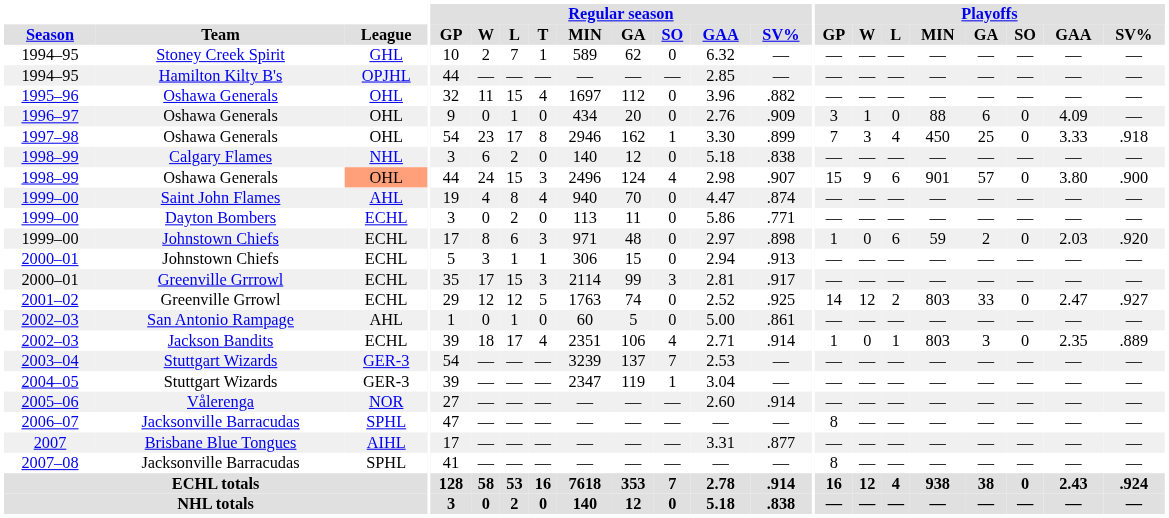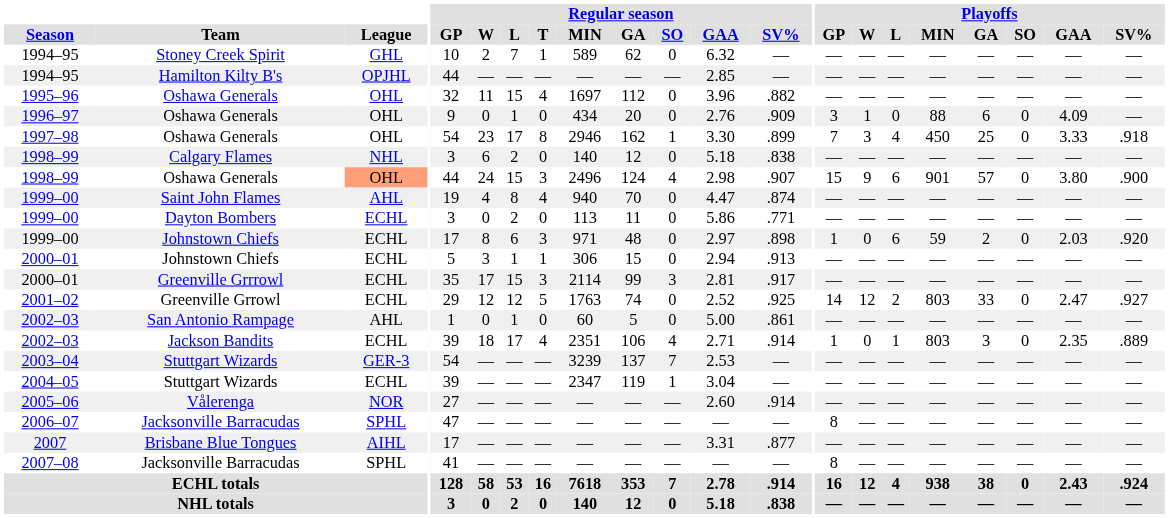 <table border="0" cellpadding="1" cellspacing="0" style="width:90%; text-align:center;">
 <tr bgcolor="#e0e0e0">
 <th colspan="3" bgcolor="#ffffff"></th>
 <th rowspan="99" bgcolor="#ffffff"></th>
 <th colspan="9" bgcolor="#e0e0e0"><a href='#'>Regular season</a></th>
 <th rowspan="99" bgcolor="#ffffff"></th>
 <th colspan="8" bgcolor="#e0e0e0"><a href='#'>Playoffs</a></th>
 </tr>
 <tr bgcolor="#e0e0e0">
 <th><a href='#'>Season</a></th>
 <th>Team</th>
 <th>League</th>
 <th>GP</th>
 <th>W</th>
 <th>L</th>
 <th>T</th>
 <th>MIN</th>
 <th>GA</th>
 <th><a href='#'>SO</a></th>
 <th><a href='#'>GAA</a></th>
 <th><a href='#'>SV%</a></th>
 <th>GP</th>
 <th>W</th>
 <th>L</th>
 <th>MIN</th>
 <th>GA</th>
 <th>SO</th>
 <th>GAA</th>
 <th>SV%</th>
 </tr>
 <tr>
 <td>1994–95</td>
 <td><a href='#'>Stoney Creek Spirit</a></td>
 <td><a href='#'>GHL</a></td>
 <td>10</td>
 <td>2</td>
 <td>7</td>
 <td>1</td>
 <td>589</td>
 <td>62</td>
 <td>0</td>
 <td>6.32</td>
 <td>—</td>
 <td>—</td>
 <td>—</td>
 <td>—</td>
 <td>—</td>
 <td>—</td>
 <td>—</td>
 <td>—</td>
 <td>—</td>
 </tr>
 <tr bgcolor="#f0f0f0">
 <td>1994–95</td>
 <td><a href='#'>Hamilton Kilty B's</a></td>
 <td><a href='#'>OPJHL</a></td>
 <td>44</td>
 <td>—</td>
 <td>—</td>
 <td>—</td>
 <td>—</td>
 <td>—</td>
 <td>—</td>
 <td>2.85</td>
 <td>—</td>
 <td>—</td>
 <td>—</td>
 <td>—</td>
 <td>—</td>
 <td>—</td>
 <td>—</td>
 <td>—</td>
 <td>—</td>
 </tr>
 <tr>
 <td><a href='#'>1995–96</a></td>
 <td><a href='#'>Oshawa Generals</a></td>
 <td><a href='#'>OHL</a></td>
 <td>32</td>
 <td>11</td>
 <td>15</td>
 <td>4</td>
 <td>1697</td>
 <td>112</td>
 <td>0</td>
 <td>3.96</td>
 <td>.882</td>
 <td>—</td>
 <td>—</td>
 <td>—</td>
 <td>—</td>
 <td>—</td>
 <td>—</td>
 <td>—</td>
 <td>—</td>
 </tr>
 <tr bgcolor="#f0f0f0">
 <td><a href='#'>1996–97</a></td>
 <td>Oshawa Generals</td>
 <td>OHL</td>
 <td>9</td>
 <td>0</td>
 <td>1</td>
 <td>0</td>
 <td>434</td>
 <td>20</td>
 <td>0</td>
 <td>2.76</td>
 <td>.909</td>
 <td>3</td>
 <td>1</td>
 <td>0</td>
 <td>88</td>
 <td>6</td>
 <td>0</td>
 <td>4.09</td>
 <td>—</td>
 </tr>
 <tr>
 <td><a href='#'>1997–98</a></td>
 <td>Oshawa Generals</td>
 <td>OHL</td>
 <td>54</td>
 <td>23</td>
 <td>17</td>
 <td>8</td>
 <td>2946</td>
 <td>162</td>
 <td>1</td>
 <td>3.30</td>
 <td>.899</td>
 <td>7</td>
 <td>3</td>
 <td>4</td>
 <td>450</td>
 <td>25</td>
 <td>0</td>
 <td>3.33</td>
 <td>.918</td>
 </tr>
 <tr bgcolor="#f0f0f0">
 <td><a href='#'>1998–99</a></td>
 <td><a href='#'>Calgary Flames</a></td>
 <td><a href='#'>NHL</a></td>
 <td>3</td>
 <td>6</td>
 <td>2</td>
 <td>0</td>
 <td>140</td>
 <td>12</td>
 <td>0</td>
 <td>5.18</td>
 <td>.838</td>
 <td>—</td>
 <td>—</td>
 <td>—</td>
 <td>—</td>
 <td>—</td>
 <td>—</td>
 <td>—</td>
 <td>—</td>
 </tr>
 <tr>
 <td><a href='#'>1998–99</a></td>
 <td>Oshawa Generals</td>
 <td style="background: lightsalmon;">OHL</td>
 <td>44</td>
 <td>24</td>
 <td>15</td>
 <td>3</td>
 <td>2496</td>
 <td>124</td>
 <td>4</td>
 <td>2.98</td>
 <td>.907</td>
 <td>15</td>
 <td>9</td>
 <td>6</td>
 <td>901</td>
 <td>57</td>
 <td>0</td>
 <td>3.80</td>
 <td>.900</td>
 </tr>
 <tr bgcolor="#f0f0f0">
 <td><a href='#'>1999–00</a></td>
 <td><a href='#'>Saint John Flames</a></td>
 <td><a href='#'>AHL</a></td>
 <td>19</td>
 <td>4</td>
 <td>8</td>
 <td>4</td>
 <td>940</td>
 <td>70</td>
 <td>0</td>
 <td>4.47</td>
 <td>.874</td>
 <td>—</td>
 <td>—</td>
 <td>—</td>
 <td>—</td>
 <td>—</td>
 <td>—</td>
 <td>—</td>
 <td>—</td>
 </tr>
 <tr>
 <td><a href='#'>1999–00</a></td>
 <td><a href='#'>Dayton Bombers</a></td>
 <td><a href='#'>ECHL</a></td>
 <td>3</td>
 <td>0</td>
 <td>2</td>
 <td>0</td>
 <td>113</td>
 <td>11</td>
 <td>0</td>
 <td>5.86</td>
 <td>.771</td>
 <td>—</td>
 <td>—</td>
 <td>—</td>
 <td>—</td>
 <td>—</td>
 <td>—</td>
 <td>—</td>
 <td>—</td>
 </tr>
 <tr bgcolor="#f0f0f0">
 <td>1999–00</td>
 <td><a href='#'>Johnstown Chiefs</a></td>
 <td>ECHL</td>
 <td>17</td>
 <td>8</td>
 <td>6</td>
 <td>3</td>
 <td>971</td>
 <td>48</td>
 <td>0</td>
 <td>2.97</td>
 <td>.898</td>
 <td>1</td>
 <td>0</td>
 <td>6</td>
 <td>59</td>
 <td>2</td>
 <td>0</td>
 <td>2.03</td>
 <td>.920</td>
 </tr>
 <tr>
 <td><a href='#'>2000–01</a></td>
 <td>Johnstown Chiefs</td>
 <td>ECHL</td>
 <td>5</td>
 <td>3</td>
 <td>1</td>
 <td>1</td>
 <td>306</td>
 <td>15</td>
 <td>0</td>
 <td>2.94</td>
 <td>.913</td>
 <td>—</td>
 <td>—</td>
 <td>—</td>
 <td>—</td>
 <td>—</td>
 <td>—</td>
 <td>—</td>
 <td>—</td>
 </tr>
 <tr bgcolor="#f0f0f0">
 <td>2000–01</td>
 <td><a href='#'>Greenville Grrrowl</a></td>
 <td>ECHL</td>
 <td>35</td>
 <td>17</td>
 <td>15</td>
 <td>3</td>
 <td>2114</td>
 <td>99</td>
 <td>3</td>
 <td>2.81</td>
 <td>.917</td>
 <td>—</td>
 <td>—</td>
 <td>—</td>
 <td>—</td>
 <td>—</td>
 <td>—</td>
 <td>—</td>
 <td>—</td>
 </tr>
 <tr>
 <td><a href='#'>2001–02</a></td>
 <td>Greenville Grrowl</td>
 <td>ECHL</td>
 <td>29</td>
 <td>12</td>
 <td>12</td>
 <td>5</td>
 <td>1763</td>
 <td>74</td>
 <td>0</td>
 <td>2.52</td>
 <td>.925</td>
 <td>14</td>
 <td>12</td>
 <td>2</td>
 <td>803</td>
 <td>33</td>
 <td>0</td>
 <td>2.47</td>
 <td>.927</td>
 </tr>
 <tr bgcolor="#f0f0f0">
 <td><a href='#'>2002–03</a></td>
 <td><a href='#'>San Antonio Rampage</a></td>
 <td>AHL</td>
 <td>1</td>
 <td>0</td>
 <td>1</td>
 <td>0</td>
 <td>60</td>
 <td>5</td>
 <td>0</td>
 <td>5.00</td>
 <td>.861</td>
 <td>—</td>
 <td>—</td>
 <td>—</td>
 <td>—</td>
 <td>—</td>
 <td>—</td>
 <td>—</td>
 <td>—</td>
 </tr>
 <tr>
 <td><a href='#'>2002–03</a></td>
 <td><a href='#'>Jackson Bandits</a></td>
 <td>ECHL</td>
 <td>39</td>
 <td>18</td>
 <td>17</td>
 <td>4</td>
 <td>2351</td>
 <td>106</td>
 <td>4</td>
 <td>2.71</td>
 <td>.914</td>
 <td>1</td>
 <td>0</td>
 <td>1</td>
 <td>803</td>
 <td>3</td>
 <td>0</td>
 <td>2.35</td>
 <td>.889</td>
 </tr>
 <tr bgcolor="#f0f0f0">
 <td><a href='#'>2003–04</a></td>
 <td><a href='#'>Stuttgart Wizards</a></td>
 <td><a href='#'>GER-3</a></td>
 <td>54</td>
 <td>—</td>
 <td>—</td>
 <td>—</td>
 <td>3239</td>
 <td>137</td>
 <td>7</td>
 <td>2.53</td>
 <td>—</td>
 <td>—</td>
 <td>—</td>
 <td>—</td>
 <td>—</td>
 <td>—</td>
 <td>—</td>
 <td>—</td>
 <td>—</td>
 </tr>
 <tr>
 <td><a href='#'>2004–05</a></td>
 <td>Stuttgart Wizards</td>
-<td>GER-3</td>
+<td>ECHL</td>
 <td>39</td>
 <td>—</td>
 <td>—</td>
 <td>—</td>
 <td>2347</td>
 <td>119</td>
 <td>1</td>
 <td>3.04</td>
 <td>—</td>
 <td>—</td>
 <td>—</td>
 <td>—</td>
 <td>—</td>
 <td>—</td>
 <td>—</td>
 <td>—</td>
 <td>—</td>
 </tr>
 <tr bgcolor="#f0f0f0">
 <td><a href='#'>2005–06</a></td>
 <td><a href='#'>Vålerenga</a></td>
 <td><a href='#'>NOR</a></td>
 <td>27</td>
 <td>—</td>
 <td>—</td>
 <td>—</td>
 <td>—</td>
 <td>—</td>
 <td>—</td>
 <td>2.60</td>
 <td>.914</td>
 <td>—</td>
 <td>—</td>
 <td>—</td>
 <td>—</td>
 <td>—</td>
 <td>—</td>
 <td>—</td>
 <td>—</td>
 </tr>
 <tr>
 <td><a href='#'>2006–07</a></td>
 <td><a href='#'>Jacksonville Barracudas</a></td>
 <td><a href='#'>SPHL</a></td>
 <td>47</td>
 <td>—</td>
 <td>—</td>
 <td>—</td>
 <td>—</td>
 <td>—</td>
 <td>—</td>
 <td>—</td>
 <td>—</td>
 <td>8</td>
 <td>—</td>
 <td>—</td>
 <td>—</td>
 <td>—</td>
 <td>—</td>
 <td>—</td>
 <td>—</td>
 </tr>
 <tr bgcolor="#f0f0f0">
 <td><a href='#'>2007</a></td>
 <td><a href='#'>Brisbane Blue Tongues</a></td>
 <td><a href='#'>AIHL</a></td>
 <td>17</td>
 <td>—</td>
 <td>—</td>
 <td>—</td>
 <td>—</td>
 <td>—</td>
 <td>—</td>
 <td>3.31</td>
 <td>.877</td>
 <td>—</td>
 <td>—</td>
 <td>—</td>
 <td>—</td>
 <td>—</td>
 <td>—</td>
 <td>—</td>
 <td>—</td>
 </tr>
 <tr>
 <td><a href='#'>2007–08</a></td>
 <td>Jacksonville Barracudas</td>
 <td>SPHL</td>
 <td>41</td>
 <td>—</td>
 <td>—</td>
 <td>—</td>
 <td>—</td>
 <td>—</td>
 <td>—</td>
 <td>—</td>
 <td>—</td>
 <td>8</td>
 <td>—</td>
 <td>—</td>
 <td>—</td>
 <td>—</td>
 <td>—</td>
 <td>—</td>
 <td>—</td>
 </tr>
 <tr bgcolor="#e0e0e0">
 <th colspan=3>ECHL totals</th>
 <th>128</th>
 <th>58</th>
 <th>53</th>
 <th>16</th>
 <th>7618</th>
 <th>353</th>
 <th>7</th>
 <th>2.78</th>
 <th>.914</th>
 <th>16</th>
 <th>12</th>
 <th>4</th>
 <th>938</th>
 <th>38</th>
 <th>0</th>
 <th>2.43</th>
 <th>.924</th>
 </tr>
 <tr bgcolor="#e0e0e0">
 <th colspan=3>NHL totals</th>
 <th>3</th>
 <th>0</th>
 <th>2</th>
 <th>0</th>
 <th>140</th>
 <th>12</th>
 <th>0</th>
 <th>5.18</th>
 <th>.838</th>
 <th>—</th>
 <th>—</th>
 <th>—</th>
 <th>—</th>
 <th>—</th>
 <th>—</th>
 <th>—</th>
 <th>—</th>
 </tr>
 </table>
